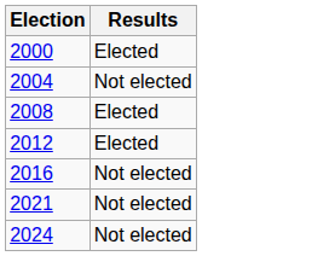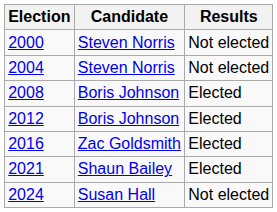 <table class="wikitable">
 <tr>
 <th>Election</th>
+<th>Candidate</th>
 <th>Results</th>
 </tr>
 <tr>
 <td><a href='#'>2000</a></td>
-<td> Elected</td>
+<td><a href='#'>Steven Norris</a></td>
+<td> Not elected</td>
 </tr>
 <tr>
 <td><a href='#'>2004</a></td>
+<td><a href='#'>Steven Norris</a></td>
 <td> Not elected</td>
 </tr>
 <tr>
 <td><a href='#'>2008</a></td>
+<td><a href='#'>Boris Johnson</a></td>
 <td> Elected</td>
 </tr>
 <tr>
 <td><a href='#'>2012</a></td>
+<td><a href='#'>Boris Johnson</a></td>
 <td> Elected</td>
 </tr>
 <tr>
 <td><a href='#'>2016</a></td>
-<td> Not elected</td>
+<td><a href='#'>Zac Goldsmith</a></td>
+<td> Elected</td>
 </tr>
 <tr>
 <td><a href='#'>2021</a></td>
-<td> Not elected</td>
+<td><a href='#'>Shaun Bailey</a></td>
+<td> Elected</td>
 </tr>
 <tr>
 <td><a href='#'>2024</a></td>
+<td><a href='#'>Susan Hall</a></td>
 <td> Not elected</td>
 </tr>
 </table>
